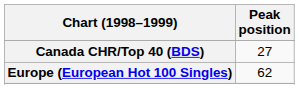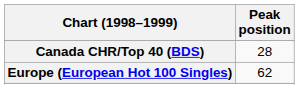 <table class="wikitable sortable plainrowheaders" style="text-align:center">
 <tr>
 <th scope="col">Chart (1998–1999)</th>
 <th scope="col">Peak<br>position</th>
 </tr>
 <tr>
 </tr>
 <tr>
 </tr>
 <tr>
 <th scope="row">Canada CHR/Top 40 (<a href='#'>BDS</a>)</th>
-<td>27</td>
+<td>28</td>
 </tr>
 <tr>
 <th scope="row">Europe (<a href='#'>European Hot 100 Singles</a>)</th>
 <td>62</td>
 </tr>
 <tr>
 </tr>
 <tr>
 </tr>
 <tr>
 </tr>
 <tr>
 </tr>
 <tr>
 </tr>
 <tr>
 </tr>
 <tr>
 </tr>
 <tr>
 </tr>
 <tr>
 </tr>
 </table>
